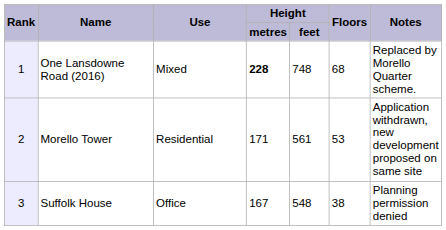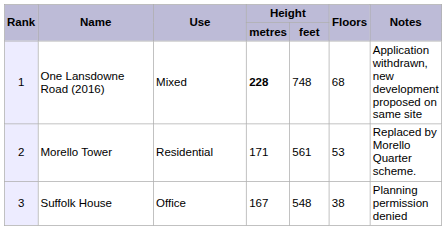 <table class="wikitable" border="0" style="border: 1px solid #999; background-color:white">
 <tr bgcolor=#BDBBD7>
 <td rowspan=2><span><strong>Rank</strong></span></td>
 <td rowspan=2 align="center" style="width:200px"><span><strong>Name</strong></span></td>
 <td rowspan=2 align="center" width="150"><span><strong>Use</strong></span></td>
 <td colspan=2 align="center"><span><strong>Height</strong></span></td>
 <td style="width:50px" rowspan=2 align="center"><span><strong>Floors</strong></span></td>
 <td rowspan=2 align="center" style="width:30px"><span><strong>Notes</strong></span></td>
 </tr>
 <tr bgcolor=#BDBBD7>
 <td style="width:50px" align="center"><span><strong>metres</strong></span></td>
 <td style="width:60px" align="center"><span><strong>feet</strong></span></td>
 </tr>
 <tr>
 <td align="center" bgcolor="#EDECFF">1</td>
 <td>One Lansdowne Road (2016)</td>
 <td>Mixed</td>
 <td><strong>228</strong></td>
 <td>748</td>
 <td>68</td>
-<td> Replaced by Morello Quarter scheme.</td>
+<td>Application withdrawn, new development proposed on same site</td>
 </tr>
 <tr>
 <td align="center" bgcolor="#EDECFF">2</td>
 <td>Morello Tower</td>
 <td>Residential</td>
 <td>171</td>
 <td>561</td>
 <td>53</td>
-<td>Application withdrawn, new development proposed on same site</td>
+<td> Replaced by Morello Quarter scheme.</td>
 </tr>
 <tr>
 <td align="center" bgcolor="#EDECFF">3</td>
 <td>Suffolk House</td>
 <td>Office</td>
 <td>167</td>
 <td>548</td>
 <td>38</td>
 <td>Planning permission denied</td>
 </tr>
 </table>
